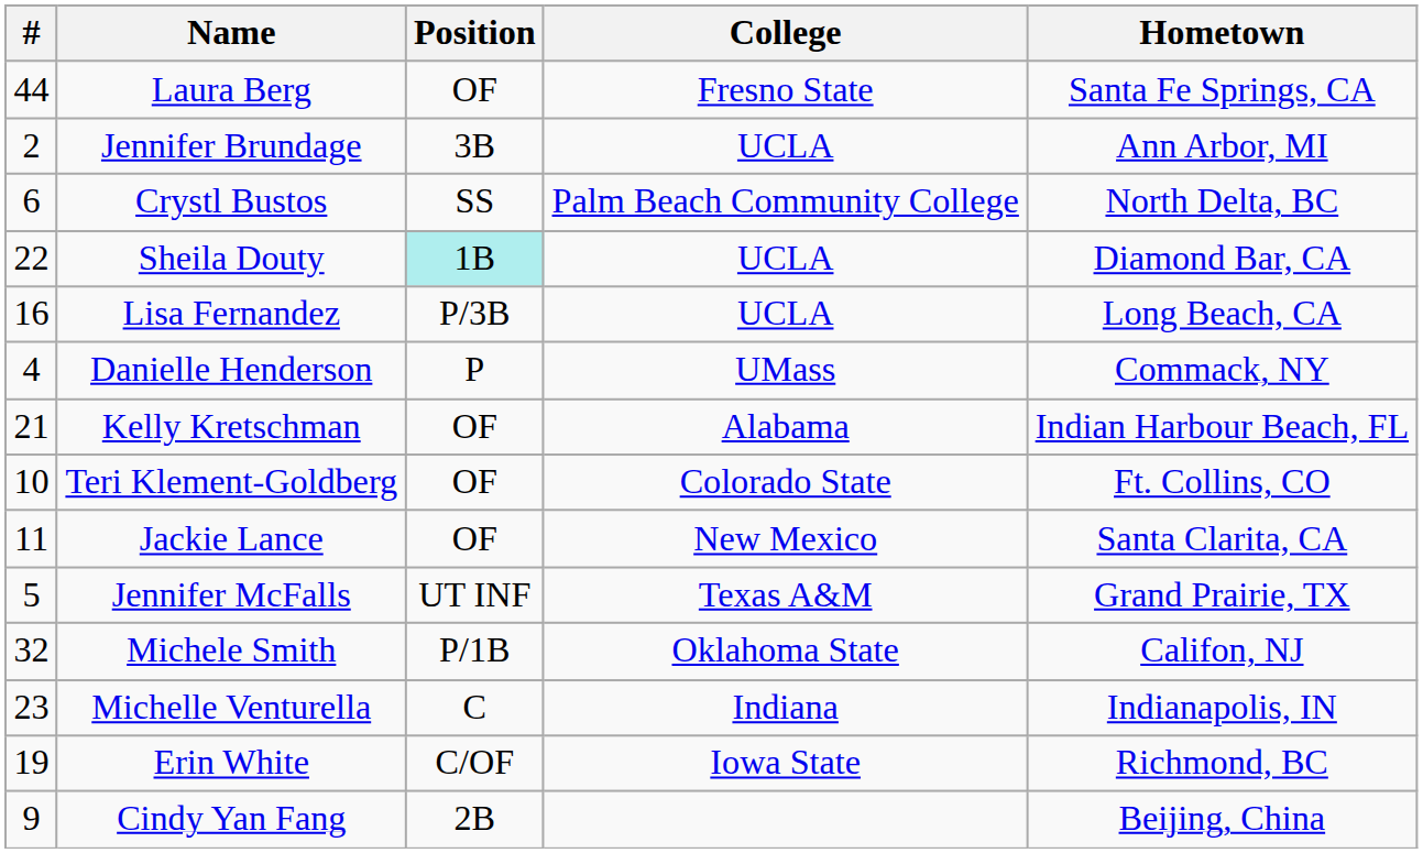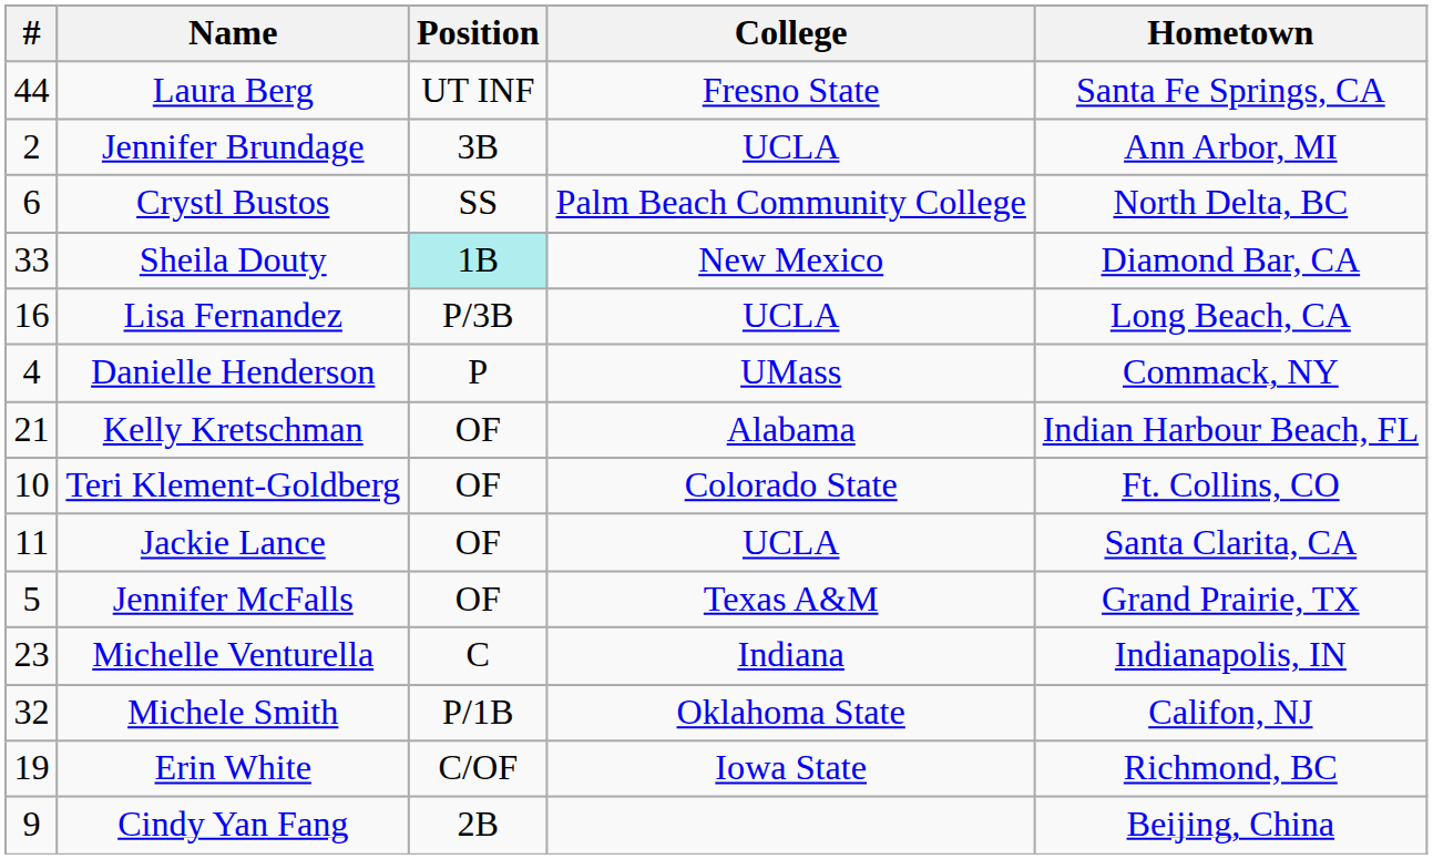 <table class="wikitable sortable" style="text-align:center;">
 <tr 2001 WPSL Gold>
 <th>#</th>
 <th>Name</th>
 <th>Position</th>
 <th>College</th>
 <th>Hometown</th>
 </tr>
 <tr>
 <td>44</td>
 <td><a href='#'>Laura Berg</a></td>
-<td>OF</td>
+<td>UT INF</td>
 <td><a href='#'>Fresno State</a></td>
 <td><a href='#'>Santa Fe Springs, CA</a></td>
 </tr>
 <tr>
 <td>2</td>
 <td><a href='#'>Jennifer Brundage</a></td>
 <td>3B</td>
 <td><a href='#'>UCLA</a></td>
 <td><a href='#'>Ann Arbor, MI</a></td>
 </tr>
 <tr>
 <td>6</td>
 <td><a href='#'>Crystl Bustos</a></td>
 <td>SS</td>
 <td><a href='#'>Palm Beach Community College</a></td>
 <td><a href='#'>North Delta, BC</a></td>
 </tr>
 <tr>
-<td>22</td>
+<td>33</td>
 <td><a href='#'>Sheila Douty</a></td>
 <td style="background: paleturquoise;">1B</td>
-<td><a href='#'>UCLA</a></td>
+<td><a href='#'>New Mexico</a></td>
 <td><a href='#'>Diamond Bar, CA</a></td>
 </tr>
 <tr>
 <td>16</td>
 <td><a href='#'>Lisa Fernandez</a></td>
 <td>P/3B</td>
 <td><a href='#'>UCLA</a></td>
 <td><a href='#'>Long Beach, CA</a></td>
 </tr>
 <tr>
 <td>4</td>
 <td><a href='#'>Danielle Henderson</a></td>
 <td>P</td>
 <td><a href='#'>UMass</a></td>
 <td><a href='#'>Commack, NY</a></td>
 </tr>
 <tr>
 <td>21</td>
 <td><a href='#'>Kelly Kretschman</a></td>
 <td>OF</td>
 <td><a href='#'>Alabama</a></td>
 <td><a href='#'>Indian Harbour Beach, FL</a></td>
 </tr>
 <tr>
 <td>10</td>
 <td><a href='#'>Teri Klement-Goldberg</a></td>
 <td>OF</td>
 <td><a href='#'>Colorado State</a></td>
 <td><a href='#'>Ft. Collins, CO</a></td>
 </tr>
 <tr>
 <td>11</td>
 <td><a href='#'>Jackie Lance</a></td>
 <td>OF</td>
-<td><a href='#'>New Mexico</a></td>
+<td><a href='#'>UCLA</a></td>
 <td><a href='#'>Santa Clarita, CA</a></td>
 </tr>
 <tr>
 <td>5</td>
 <td><a href='#'>Jennifer McFalls</a></td>
-<td>UT INF</td>
+<td>OF</td>
 <td><a href='#'>Texas A&M</a></td>
 <td><a href='#'>Grand Prairie, TX</a></td>
+</tr>
+<tr>
+<td>23</td>
+<td><a href='#'>Michelle Venturella</a></td>
+<td>C</td>
+<td><a href='#'>Indiana</a></td>
+<td><a href='#'>Indianapolis, IN</a></td>
 </tr>
 <tr>
 <td>32</td>
 <td><a href='#'>Michele Smith</a></td>
 <td>P/1B</td>
 <td><a href='#'>Oklahoma State</a></td>
 <td><a href='#'>Califon, NJ</a></td>
-</tr>
-<tr>
-<td>23</td>
-<td><a href='#'>Michelle Venturella</a></td>
-<td>C</td>
-<td><a href='#'>Indiana</a></td>
-<td><a href='#'>Indianapolis, IN</a></td>
 </tr>
 <tr>
 <td>19</td>
 <td><a href='#'>Erin White</a></td>
 <td>C/OF</td>
 <td><a href='#'>Iowa State</a></td>
 <td><a href='#'>Richmond, BC</a></td>
 </tr>
 <tr>
 <td>9</td>
 <td><a href='#'>Cindy Yan Fang</a></td>
 <td>2B</td>
 <td></td>
 <td><a href='#'>Beijing, China</a></td>
 </tr>
 </table>
